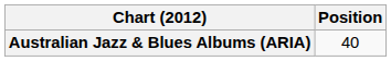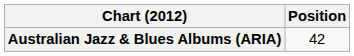 <table class="wikitable plainrowheaders" style="text-align:center">
 <tr>
 <th scope="col">Chart (2012)</th>
 <th scope="col">Position</th>
 </tr>
 <tr>
 <th scope="row">Australian Jazz & Blues Albums (ARIA)</th>
-<td>40</td>
+<td>42</td>
 </tr>
 </table>
